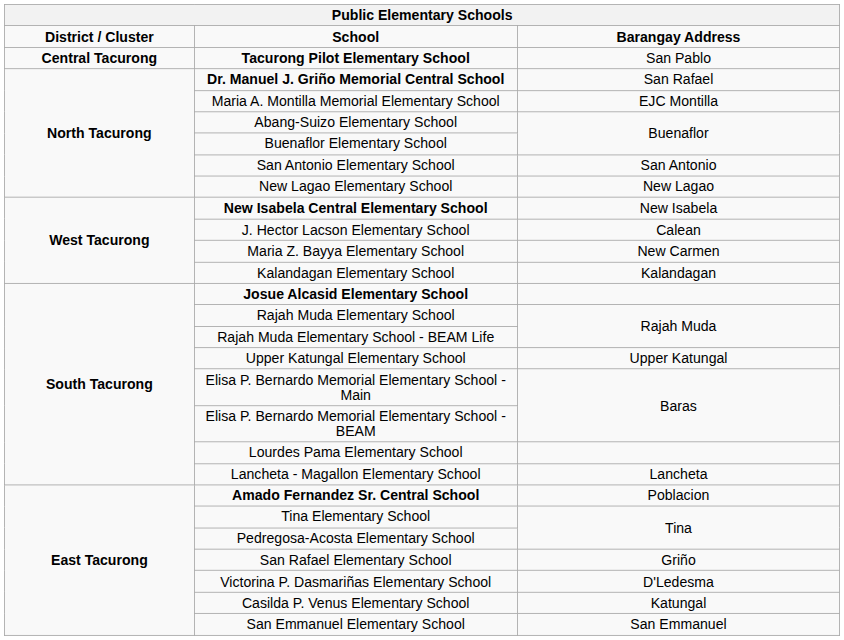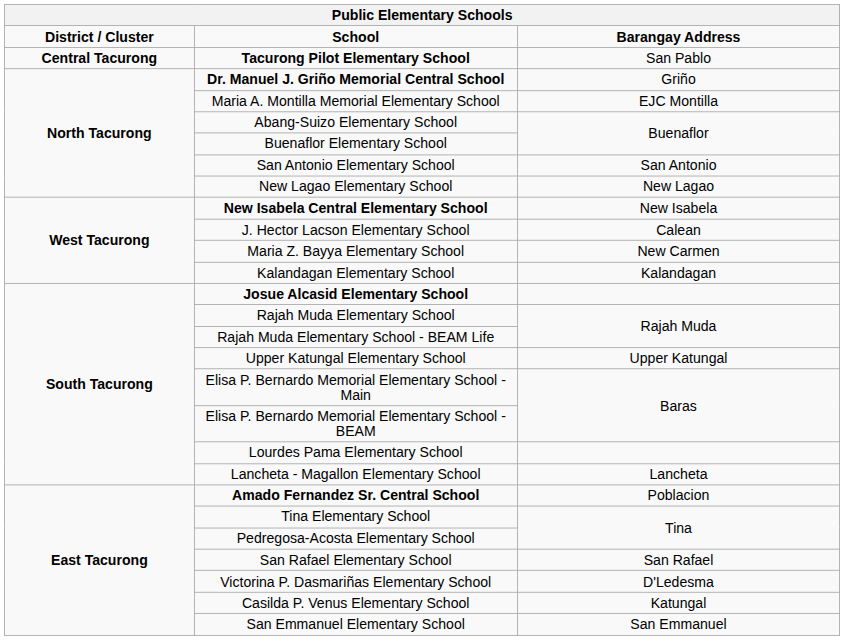 <table class="wikitable" style="text-align:center; line-height:17px; width:60%">
 <tr>
 <th colspan="3">Public Elementary Schools</th>
 </tr>
 <tr>
 <td style="width:10%"><strong>District / Cluster</strong></td>
 <td style="width:17%"><strong>School</strong></td>
 <td style="width:17%"><strong>Barangay Address</strong></td>
 </tr>
 <tr>
 <td><strong>Central Tacurong</strong></td>
 <td><strong>Tacurong Pilot Elementary School</strong></td>
 <td>San Pablo</td>
 </tr>
 <tr>
 <td rowspan="6"><strong>North Tacurong</strong></td>
 <td><strong>Dr. Manuel J. Griño Memorial Central School</strong></td>
-<td>San Rafael</td>
+<td>Griño</td>
 </tr>
 <tr>
 <td>Maria A. Montilla Memorial Elementary School</td>
 <td>EJC Montilla</td>
 </tr>
 <tr>
 <td>Abang-Suizo Elementary School</td>
 <td rowspan="2">Buenaflor</td>
 </tr>
 <tr>
 <td>Buenaflor Elementary School</td>
 </tr>
 <tr>
 <td>San Antonio Elementary School</td>
 <td>San Antonio</td>
 </tr>
 <tr>
 <td>New Lagao Elementary School</td>
 <td>New Lagao</td>
 </tr>
 <tr>
 <td rowspan="4"><strong>West Tacurong</strong></td>
 <td><strong>New Isabela Central Elementary School</strong></td>
 <td>New Isabela</td>
 </tr>
 <tr>
 <td>J. Hector Lacson Elementary School</td>
 <td>Calean</td>
 </tr>
 <tr>
 <td>Maria Z. Bayya Elementary School</td>
 <td>New Carmen</td>
 </tr>
 <tr>
 <td>Kalandagan Elementary School</td>
 <td>Kalandagan</td>
 </tr>
 <tr>
 <td rowspan="8"><strong>South Tacurong</strong></td>
 <td><strong>Josue Alcasid Elementary School</strong></td>
 <td></td>
 </tr>
 <tr>
 <td>Rajah Muda Elementary School</td>
 <td rowspan="2">Rajah Muda</td>
 </tr>
 <tr>
 <td>Rajah Muda Elementary School - BEAM Life</td>
 </tr>
 <tr>
 <td>Upper Katungal Elementary School</td>
 <td>Upper Katungal</td>
 </tr>
 <tr>
 <td>Elisa P. Bernardo Memorial Elementary School - Main</td>
 <td rowspan="2">Baras</td>
 </tr>
 <tr>
 <td>Elisa P. Bernardo Memorial Elementary School - BEAM</td>
 </tr>
 <tr>
 <td>Lourdes Pama Elementary School</td>
 <td></td>
 </tr>
 <tr>
 <td>Lancheta - Magallon Elementary School</td>
 <td>Lancheta</td>
 </tr>
 <tr>
 <td rowspan="7"><strong>East Tacurong</strong></td>
 <td><strong>Amado Fernandez Sr. Central School</strong></td>
 <td>Poblacion</td>
 </tr>
 <tr>
 <td>Tina Elementary School</td>
 <td rowspan="2">Tina</td>
 </tr>
 <tr>
 <td>Pedregosa-Acosta Elementary School</td>
 </tr>
 <tr>
 <td>San Rafael Elementary School</td>
-<td>Griño</td>
+<td>San Rafael</td>
 </tr>
 <tr>
 <td>Victorina P. Dasmariñas Elementary School</td>
 <td>D'Ledesma</td>
 </tr>
 <tr>
 <td>Casilda P. Venus Elementary School</td>
 <td>Katungal</td>
 </tr>
 <tr>
 <td>San Emmanuel Elementary School</td>
 <td>San Emmanuel</td>
 </tr>
 </table>
